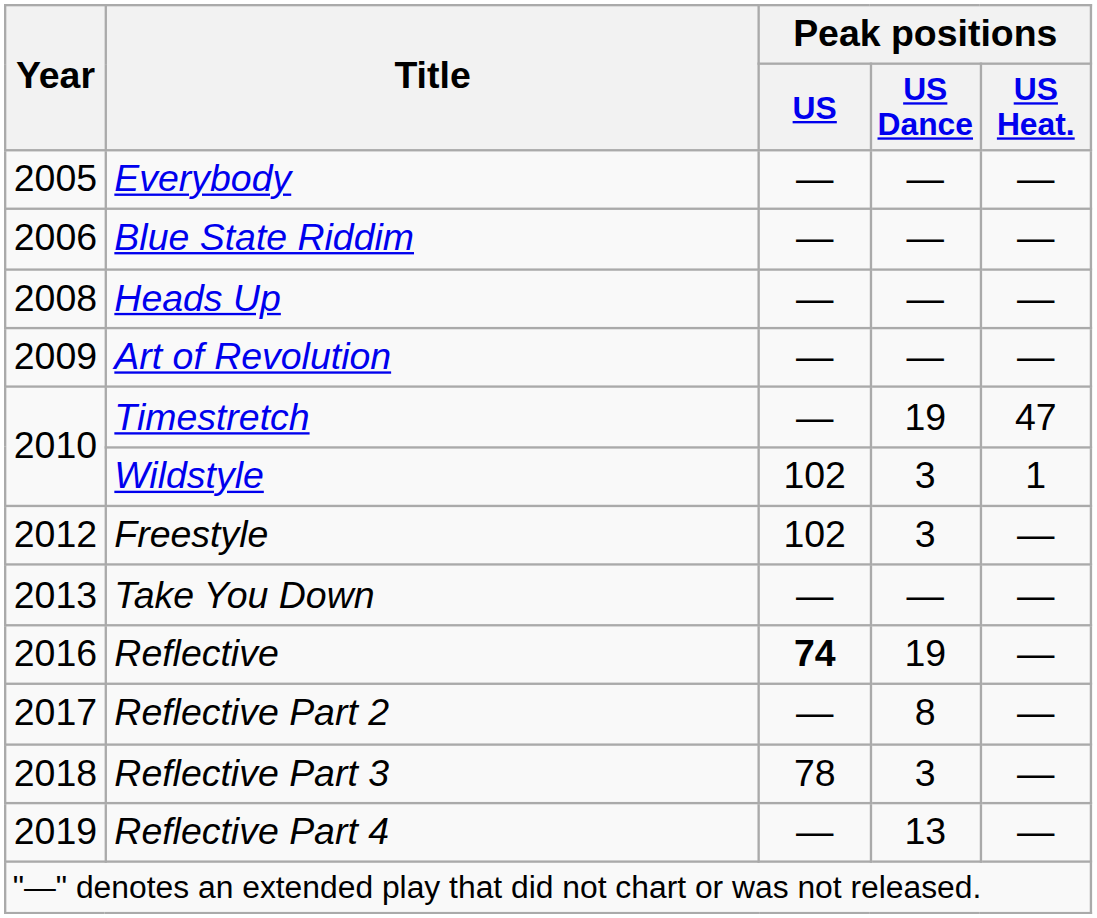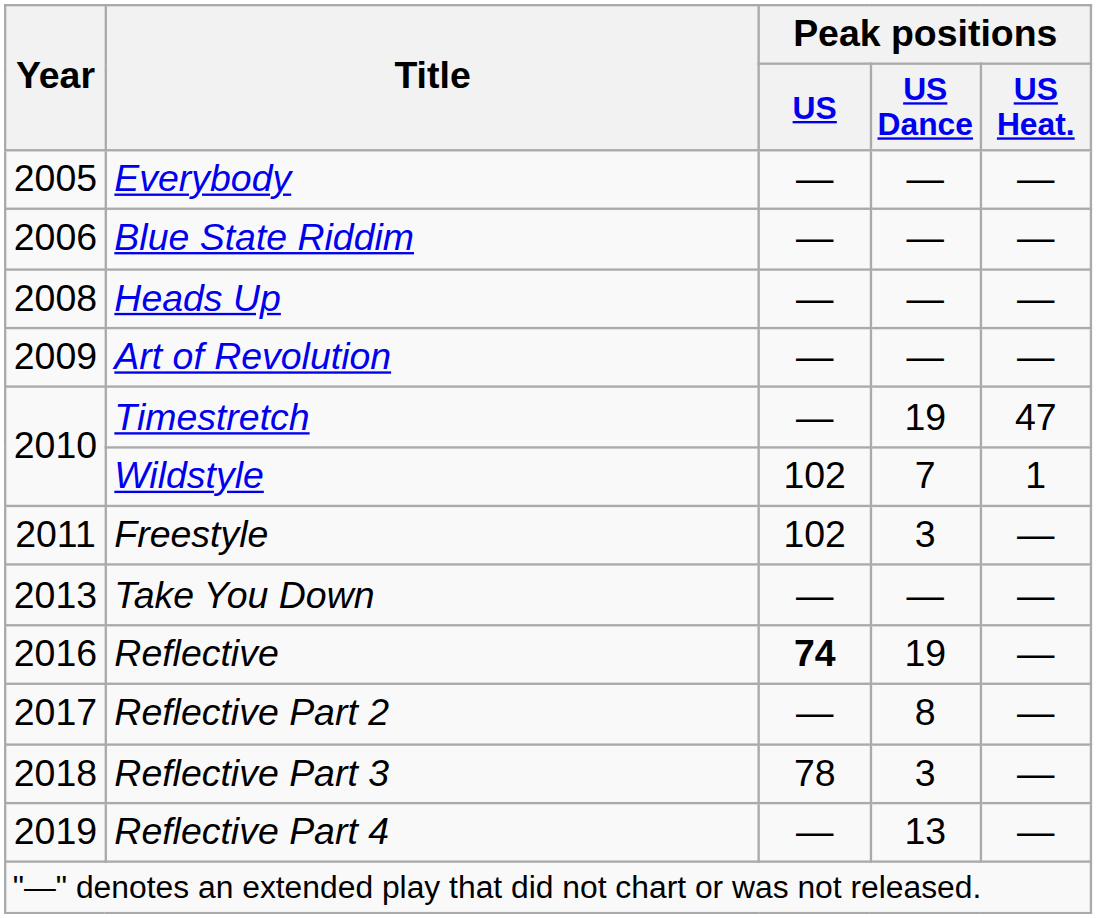 <table class="wikitable plainrowheaders">
 <tr>
 <th rowspan="2" align="center" style="width:2em;">Year</th>
 <th rowspan="2" align="center" style="width:17em;">Title</th>
 <th colspan="3" align="center" style="width:5em;">Peak positions</th>
 </tr>
 <tr>
 <th scope="col" style="width:3em;font-size:85%;"><a href='#'>US</a><br></th>
 <th scope="col" style="width:3em;font-size:85%;"><a href='#'>US<br>Dance</a><br></th>
 <th scope="col" style="width:3em;font-size:85%;"><a href='#'>US Heat.</a></th>
 </tr>
 <tr>
 <td style="text-align:center;">2005</td>
 <td><em><a href='#'>Everybody</a></em></td>
 <td style="text-align:center;">—</td>
 <td style="text-align:center;">—</td>
 <td style="text-align:center;">—</td>
 </tr>
 <tr>
 <td style="text-align:center;">2006</td>
 <td><em><a href='#'>Blue State Riddim</a></em></td>
 <td style="text-align:center;">—</td>
 <td style="text-align:center;">—</td>
 <td style="text-align:center;">—</td>
 </tr>
 <tr>
 <td style="text-align:center;">2008</td>
 <td><em><a href='#'>Heads Up</a></em></td>
 <td style="text-align:center;">—</td>
 <td style="text-align:center;">—</td>
 <td style="text-align:center;">—</td>
 </tr>
 <tr>
 <td style="text-align:center;">2009</td>
 <td><em><a href='#'>Art of Revolution</a></em></td>
 <td style="text-align:center;">—</td>
 <td style="text-align:center;">—</td>
 <td style="text-align:center;">—</td>
 </tr>
 <tr>
 <td rowspan="2" style="text-align:center;">2010</td>
 <td><em><a href='#'>Timestretch</a></em></td>
 <td style="text-align:center;">—</td>
 <td style="text-align:center;">19</td>
 <td style="text-align:center;">47</td>
 </tr>
 <tr>
 <td><em><a href='#'>Wildstyle</a></em></td>
 <td style="text-align:center;">102</td>
-<td style="text-align:center;">3</td>
+<td style="text-align:center;">7</td>
 <td style="text-align:center;">1</td>
 </tr>
 <tr>
-<td style="text-align:center;">2012</td>
+<td style="text-align:center;">2011</td>
 <td><em>Freestyle</em></td>
 <td style="text-align:center;">102</td>
 <td style="text-align:center;">3</td>
 <td style="text-align:center;">—</td>
 </tr>
 <tr>
 <td style="text-align:center;">2013</td>
 <td><em>Take You Down</em></td>
 <td style="text-align:center;">—</td>
 <td style="text-align:center;">—</td>
 <td style="text-align:center;">—</td>
 </tr>
 <tr>
 <td style="text-align:center;">2016</td>
 <td><em>Reflective</em></td>
 <td style="text-align:center;"><strong>74</strong></td>
 <td style="text-align:center;">19</td>
 <td style="text-align:center;">—</td>
 </tr>
 <tr>
 <td style="text-align:center;">2017</td>
 <td><em>Reflective Part 2</em></td>
 <td style="text-align:center;">—</td>
 <td style="text-align:center;">8</td>
 <td style="text-align:center;">—</td>
 </tr>
 <tr>
 <td style="text-align:center;">2018</td>
 <td><em>Reflective Part 3</em></td>
 <td style="text-align:center;">78</td>
 <td style="text-align:center;">3</td>
 <td style="text-align:center;">—</td>
 </tr>
 <tr>
 <td style="text-align:center;">2019</td>
 <td><em>Reflective Part 4</em></td>
 <td style="text-align:center;">—</td>
 <td style="text-align:center;">13</td>
 <td style="text-align:center;">—</td>
 </tr>
 <tr>
 <td colspan="5" style="font-size:85%">"—" denotes an extended play that did not chart or was not released.</td>
 </tr>
 </table>
